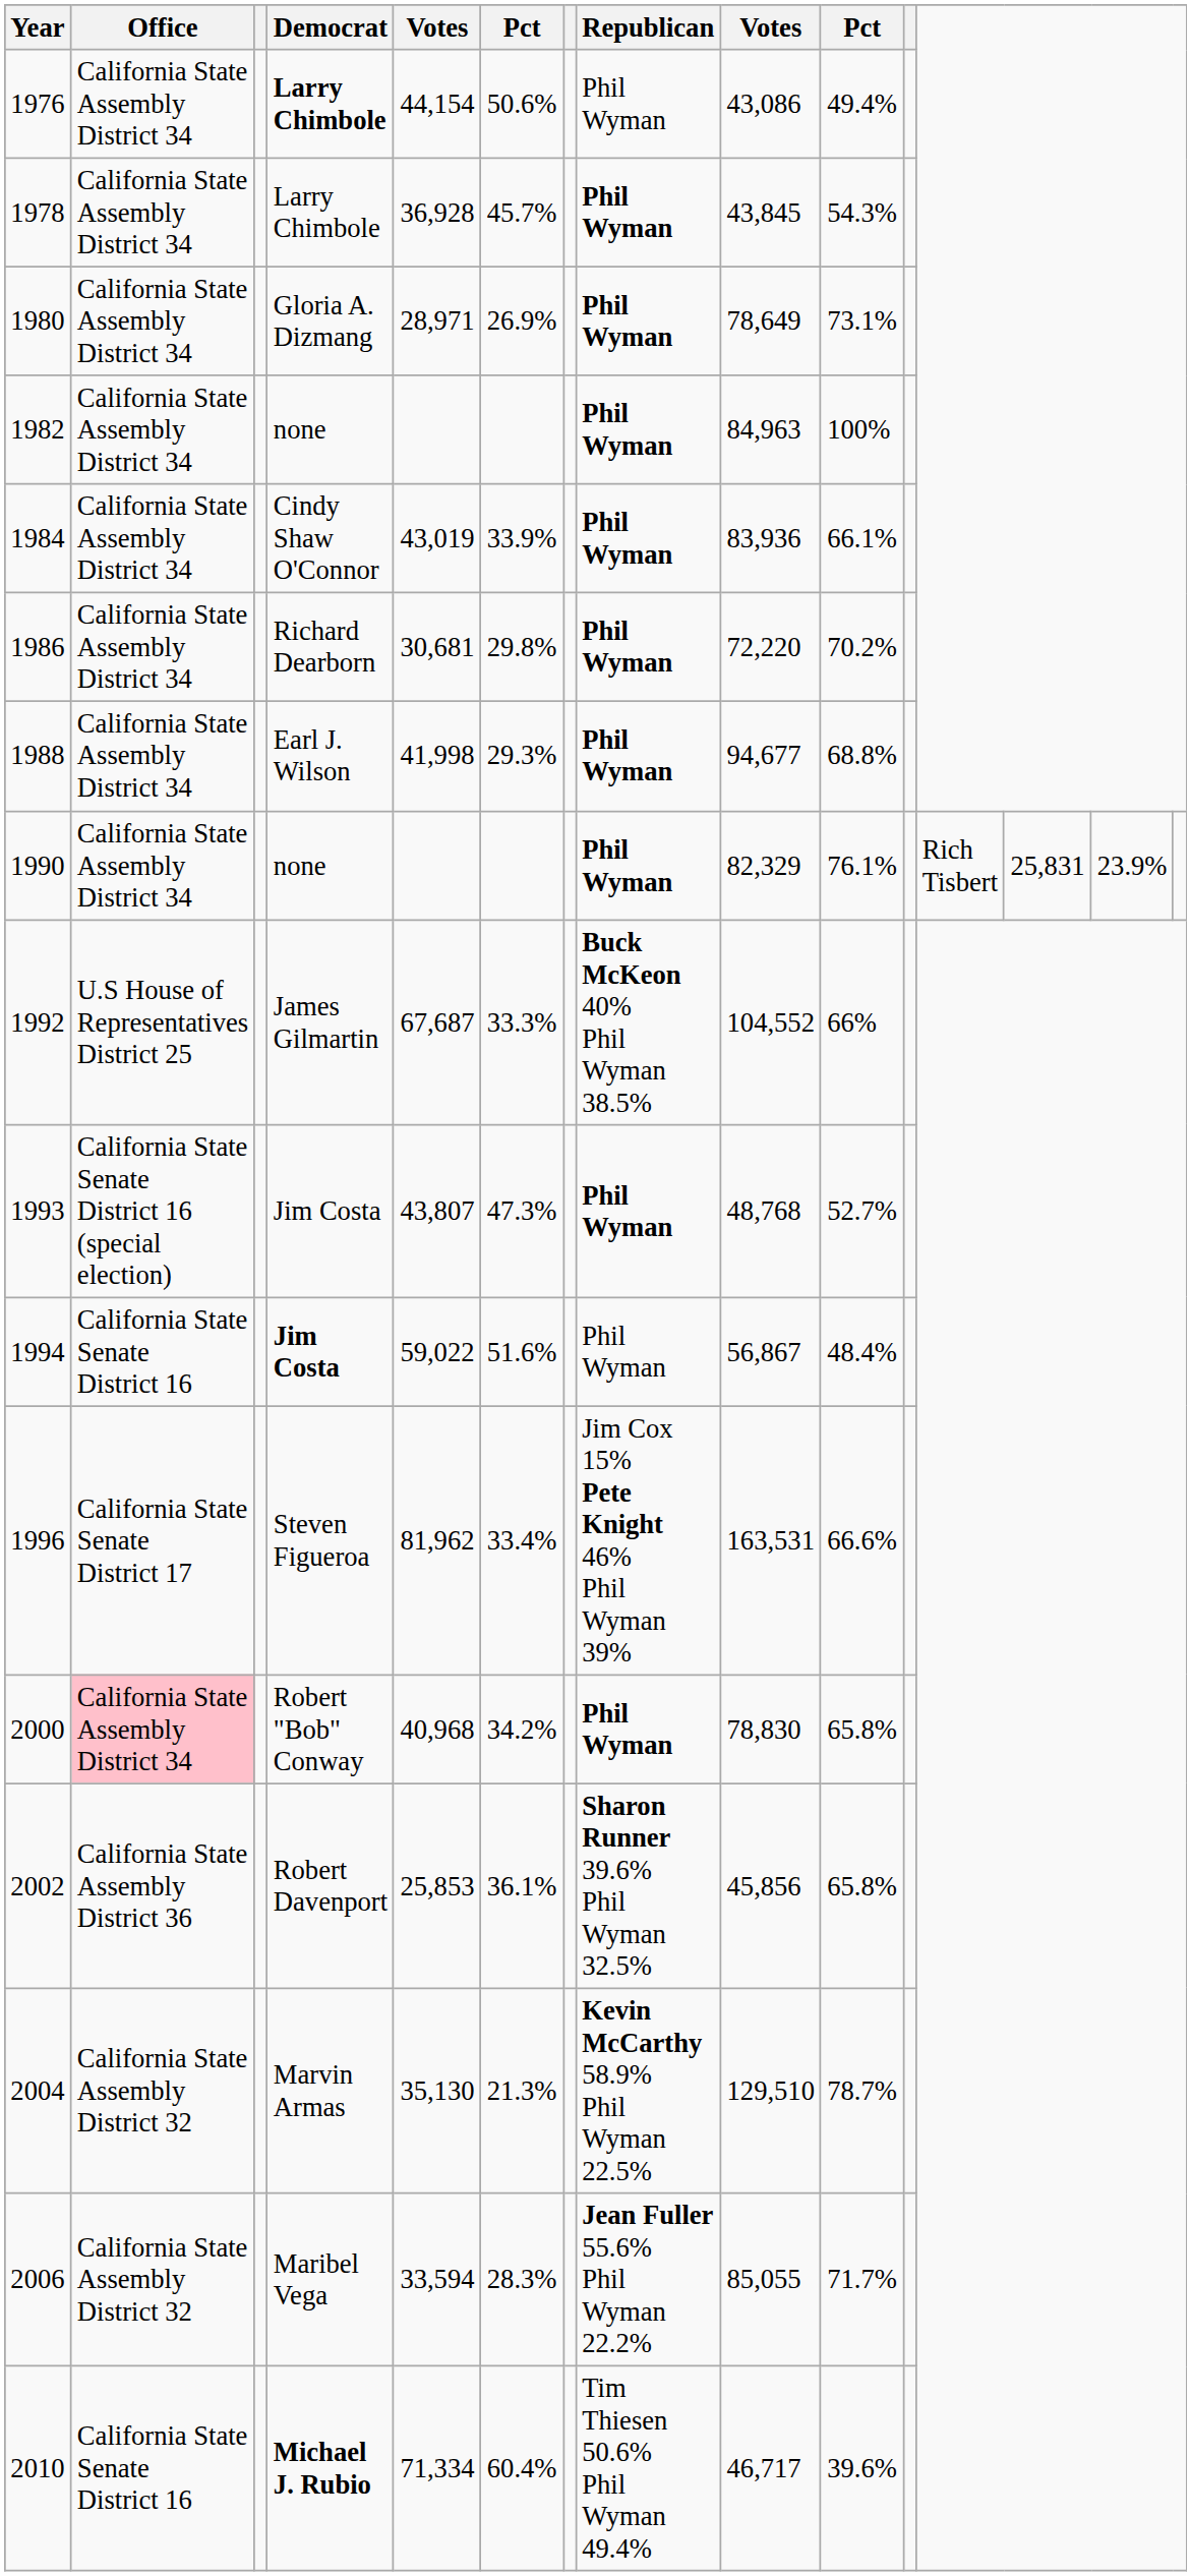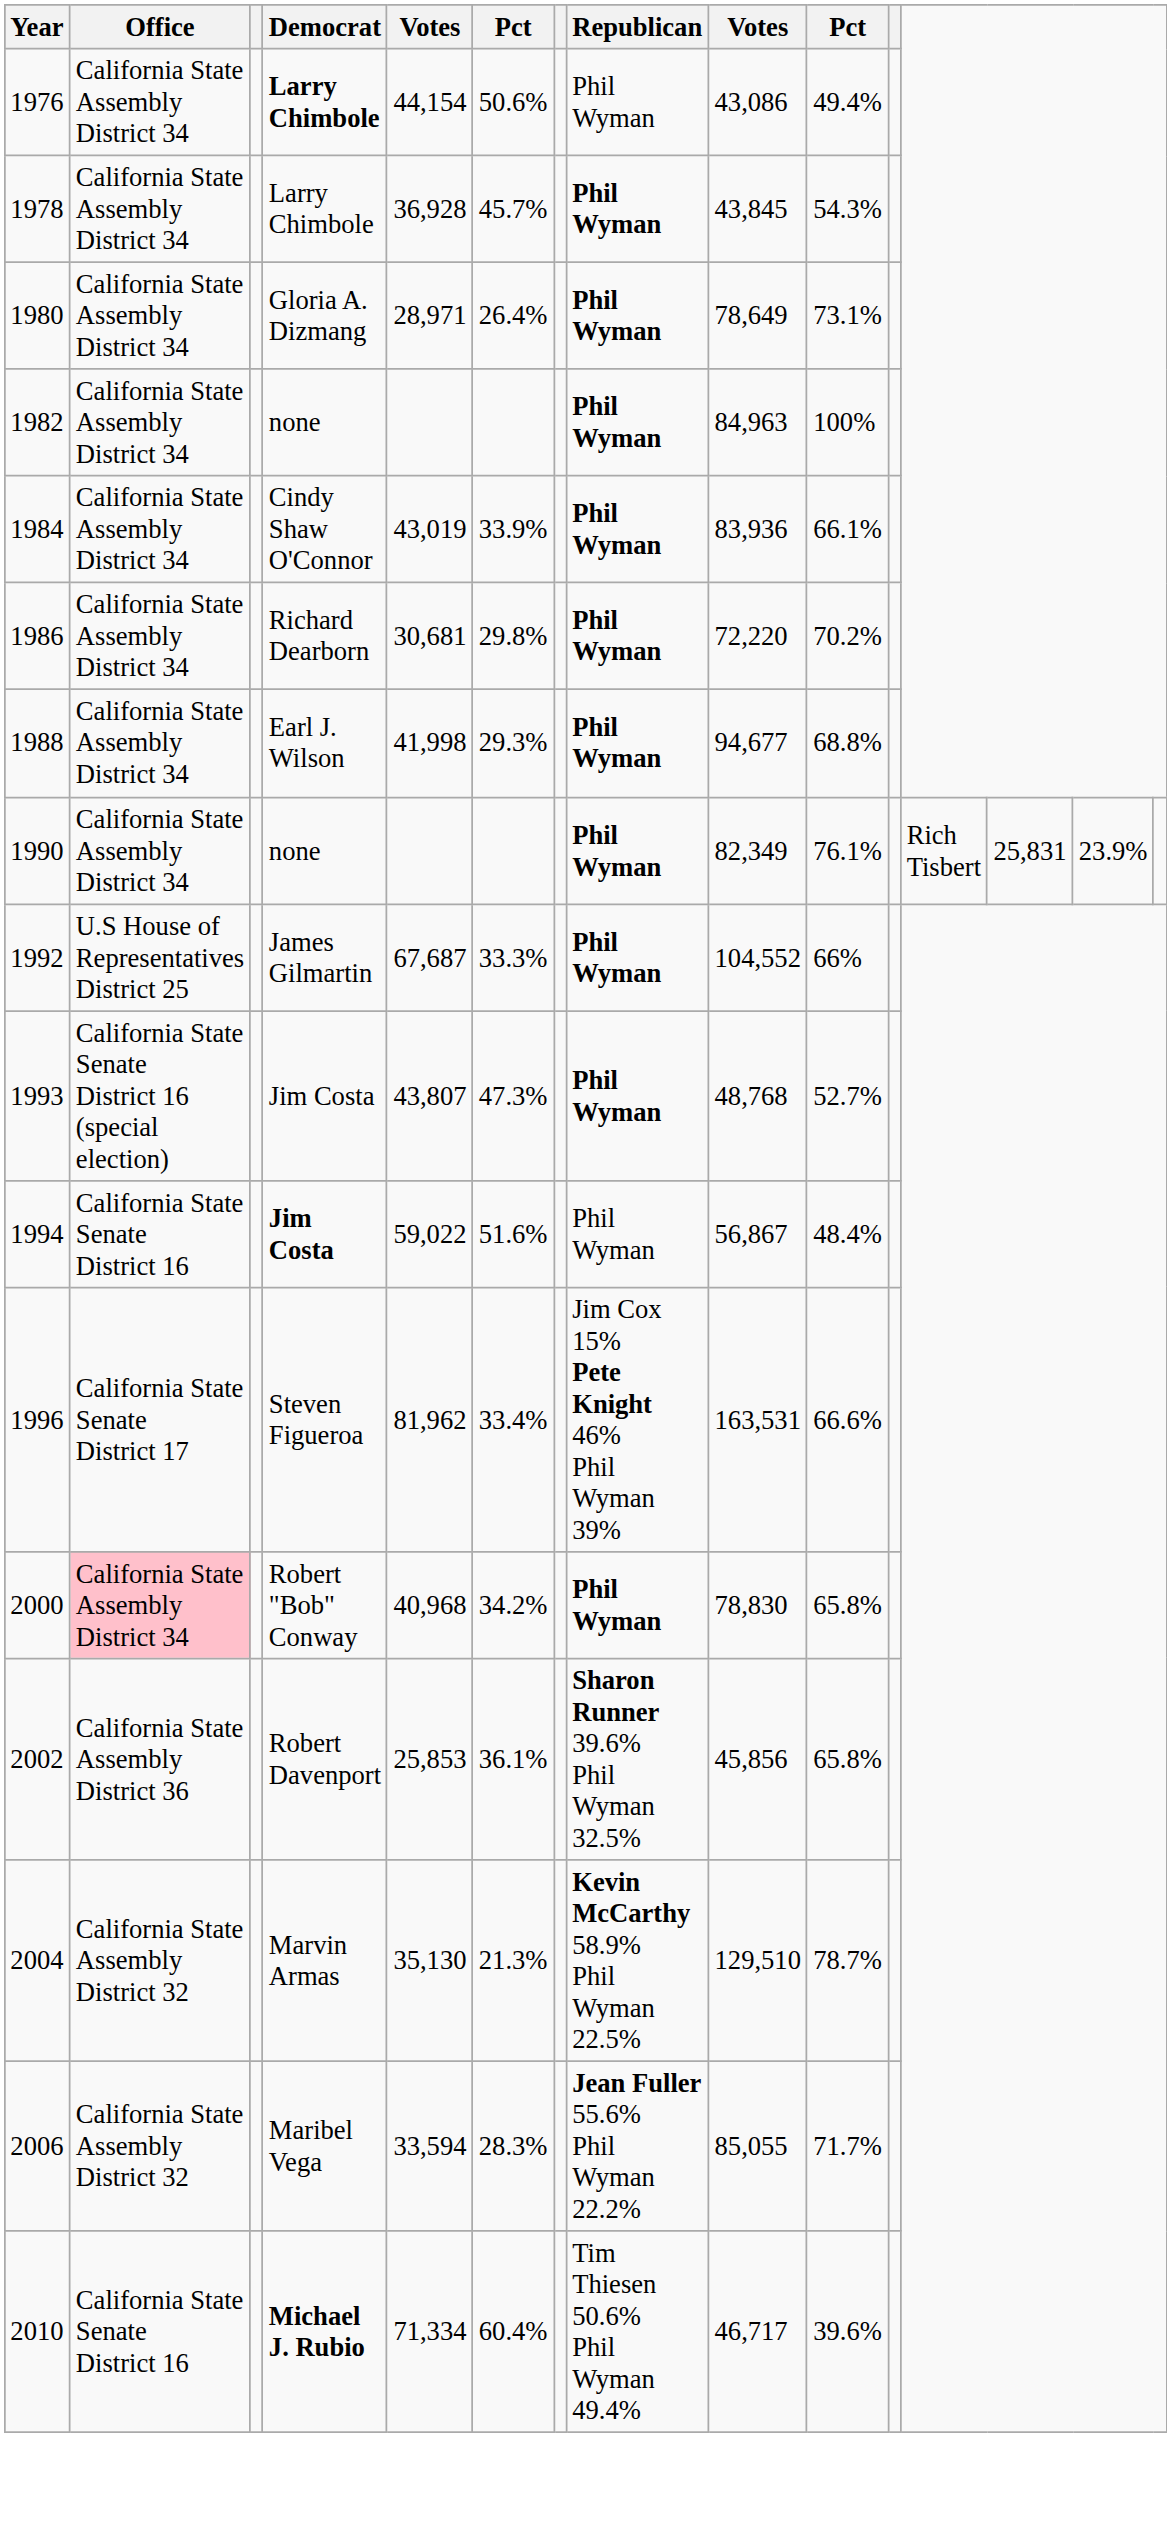 <table class="wikitable" style="margin:0.5em ; font-size:95%">
 <tr>
 <th>Year</th>
 <th>Office</th>
 <th></th>
 <th>Democrat</th>
 <th>Votes</th>
 <th>Pct</th>
 <th></th>
 <th>Republican</th>
 <th>Votes</th>
 <th>Pct</th>
 <th></th>
 </tr>
 <tr>
 <td>1976</td>
 <td>California State Assembly<br> District 34</td>
 <td></td>
 <td><strong>Larry Chimbole</strong></td>
 <td>44,154</td>
 <td>50.6%</td>
 <td></td>
 <td>Phil Wyman</td>
 <td>43,086</td>
 <td>49.4%</td>
 <td></td>
 </tr>
 <tr>
 <td>1978</td>
 <td>California State Assembly<br> District 34</td>
 <td></td>
 <td>Larry Chimbole</td>
 <td>36,928</td>
 <td>45.7%</td>
 <td></td>
 <td><strong>Phil Wyman</strong></td>
 <td>43,845</td>
 <td>54.3%</td>
 <td></td>
 </tr>
 <tr>
 <td>1980</td>
 <td>California State Assembly<br> District 34</td>
 <td></td>
 <td>Gloria A. Dizmang</td>
 <td>28,971</td>
-<td>26.9%</td>
+<td>26.4%</td>
 <td></td>
 <td><strong>Phil Wyman</strong></td>
 <td>78,649</td>
 <td>73.1%</td>
 <td></td>
 </tr>
 <tr>
 <td>1982</td>
 <td>California State Assembly<br> District 34</td>
 <td></td>
 <td>none</td>
 <td></td>
 <td></td>
 <td></td>
 <td><strong>Phil Wyman</strong></td>
 <td>84,963</td>
 <td>100%</td>
 <td></td>
 </tr>
 <tr>
 <td>1984</td>
 <td>California State Assembly<br> District 34</td>
 <td></td>
 <td>Cindy Shaw O'Connor</td>
 <td>43,019</td>
 <td>33.9%</td>
 <td></td>
 <td><strong>Phil Wyman</strong></td>
 <td>83,936</td>
 <td>66.1%</td>
 <td></td>
 </tr>
 <tr>
 <td>1986</td>
 <td>California State Assembly<br> District 34</td>
 <td></td>
 <td>Richard Dearborn</td>
 <td>30,681</td>
 <td>29.8%</td>
 <td></td>
 <td><strong>Phil Wyman</strong></td>
 <td>72,220</td>
 <td>70.2%</td>
 <td></td>
 </tr>
 <tr>
 <td>1988</td>
 <td>California State Assembly<br> District 34</td>
 <td></td>
 <td>Earl J. Wilson</td>
 <td>41,998</td>
 <td>29.3%</td>
 <td></td>
 <td><strong>Phil Wyman</strong></td>
 <td>94,677</td>
 <td>68.8%</td>
 <td></td>
 </tr>
 <tr>
 <td>1990</td>
 <td>California State Assembly<br> District 34</td>
 <td></td>
 <td>none</td>
 <td></td>
 <td></td>
 <td></td>
 <td><strong>Phil Wyman</strong></td>
-<td>82,329</td>
+<td>82,349</td>
 <td>76.1%</td>
 <td></td>
 <td>Rich Tisbert</td>
 <td>25,831</td>
 <td>23.9%</td>
 <td></td>
 </tr>
 <tr>
 <td>1992</td>
 <td>U.S House of Representatives<br> District 25</td>
 <td></td>
 <td>James Gilmartin</td>
 <td>67,687</td>
 <td>33.3%</td>
 <td></td>
-<td><strong>Buck McKeon</strong> 40%  <br>Phil Wyman 38.5%</td>
+<td><strong>Phil Wyman</strong></td>
 <td>104,552</td>
 <td>66%</td>
 <td></td>
 </tr>
 <tr>
 <td>1993</td>
 <td>California State Senate<br> District 16 (special election)</td>
 <td></td>
 <td>Jim Costa</td>
 <td>43,807</td>
 <td>47.3%</td>
 <td></td>
 <td><strong>Phil Wyman</strong></td>
 <td>48,768</td>
 <td>52.7%</td>
 <td></td>
 </tr>
 <tr>
 <td>1994</td>
 <td>California State Senate<br> District 16</td>
 <td></td>
 <td><strong>Jim Costa</strong></td>
 <td>59,022</td>
 <td>51.6%</td>
 <td></td>
 <td>Phil Wyman</td>
 <td>56,867</td>
 <td>48.4%</td>
 <td></td>
 </tr>
 <tr>
 <td>1996</td>
 <td>California State Senate<br> District 17</td>
 <td></td>
 <td>Steven Figueroa</td>
 <td>81,962</td>
 <td>33.4%</td>
 <td></td>
 <td>Jim Cox 15%  <br><strong>Pete Knight</strong> 46% <br>Phil Wyman 39%</td>
 <td>163,531</td>
 <td>66.6%</td>
 <td></td>
 </tr>
 <tr>
 <td>2000</td>
 <td style="background: pink;">California State Assembly<br> District 34</td>
 <td></td>
 <td>Robert "Bob" Conway</td>
 <td>40,968</td>
 <td>34.2%</td>
 <td></td>
 <td><strong>Phil Wyman</strong></td>
 <td>78,830</td>
 <td>65.8%</td>
 <td></td>
 </tr>
 <tr>
 <td>2002</td>
 <td>California State Assembly<br> District 36</td>
 <td></td>
 <td>Robert Davenport</td>
 <td>25,853</td>
 <td>36.1%</td>
 <td></td>
 <td><strong>Sharon Runner</strong> 39.6% <br>Phil Wyman 32.5%</td>
 <td>45,856</td>
 <td>65.8%</td>
 <td></td>
 </tr>
 <tr>
 <td>2004</td>
 <td>California State Assembly<br> District 32</td>
 <td></td>
 <td>Marvin Armas</td>
 <td>35,130</td>
 <td>21.3%</td>
 <td></td>
 <td><strong>Kevin McCarthy</strong> 58.9% <br>Phil Wyman 22.5%</td>
 <td>129,510</td>
 <td>78.7%</td>
 <td></td>
 </tr>
 <tr>
 <td>2006</td>
 <td>California State Assembly<br> District 32</td>
 <td></td>
 <td>Maribel Vega</td>
 <td>33,594</td>
 <td>28.3%</td>
 <td></td>
 <td><strong>Jean Fuller</strong> 55.6% <br>Phil Wyman 22.2%</td>
 <td>85,055</td>
 <td>71.7%</td>
 <td></td>
 </tr>
 <tr>
 <td>2010</td>
 <td>California State Senate<br> District 16</td>
 <td></td>
 <td><strong>Michael J. Rubio</strong></td>
 <td>71,334</td>
 <td>60.4%</td>
 <td></td>
 <td>Tim Thiesen 50.6% <br>Phil Wyman 49.4%</td>
 <td>46,717</td>
 <td>39.6%</td>
 <td></td>
 </tr>
 </table>
